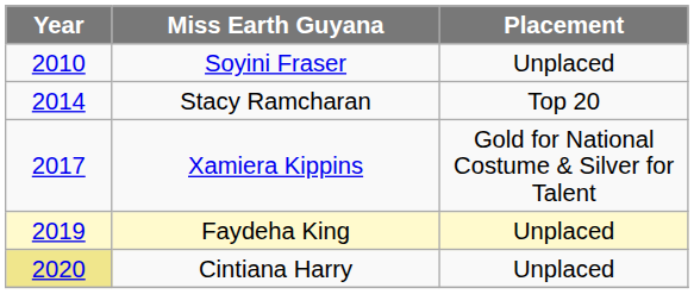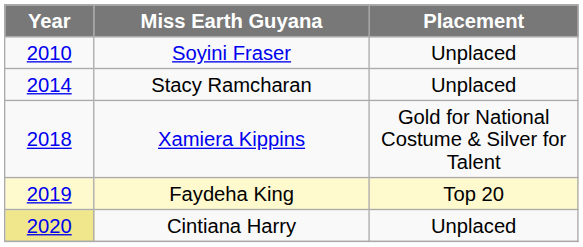 <table class="wikitable sortable" style="font-size: 95%; text-align:center">
 <tr>
 <th width="60" style="background-color:#787878;color:#FFFFFF;">Year</th>
 <th width="200" style="background-color:#787878;color:#FFFFFF;">Miss Earth Guyana</th>
 <th width="150" style="background-color:#787878;color:#FFFFFF;">Placement</th>
 </tr>
 <tr>
 <td><a href='#'>2010</a></td>
 <td><a href='#'>Soyini Fraser</a></td>
 <td>Unplaced</td>
 </tr>
 <tr>
 <td><a href='#'>2014</a></td>
 <td>Stacy Ramcharan</td>
-<td>Top 20</td>
+<td>Unplaced</td>
 </tr>
 <tr>
-<td><a href='#'>2017</a></td>
+<td><a href='#'>2018</a></td>
 <td><a href='#'>Xamiera Kippins</a></td>
 <td>Gold for National Costume & Silver for Talent</td>
 </tr>
 <tr style="background-color:#FFFACD;">
 <td><a href='#'>2019</a></td>
 <td>Faydeha King</td>
-<td>Unplaced</td>
+<td>Top 20</td>
 </tr>
 <tr>
 <td style="background: khaki;"><a href='#'>2020</a></td>
 <td>Cintiana Harry</td>
 <td>Unplaced</td>
 </tr>
 <tr>
 </tr>
 </table>
